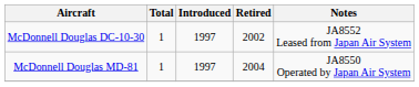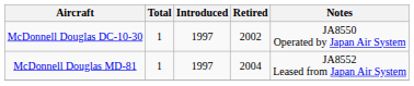 <table class="wikitable" style="margin:0.5em auto; text-align:center">
 <tr>
 <th>Aircraft</th>
 <th>Total</th>
 <th>Introduced</th>
 <th>Retired</th>
 <th>Notes</th>
 </tr>
 <tr>
 <td><a href='#'>McDonnell Douglas DC-10-30</a></td>
 <td>1</td>
 <td>1997</td>
 <td>2002</td>
-<td>JA8552 <br>Leased from <a href='#'>Japan Air System</a></td>
+<td>JA8550 <br>Operated by <a href='#'>Japan Air System</a></td>
 </tr>
 <tr>
 <td><a href='#'>McDonnell Douglas MD-81</a></td>
 <td>1</td>
 <td>1997</td>
 <td>2004</td>
-<td>JA8550 <br>Operated by <a href='#'>Japan Air System</a></td>
+<td>JA8552 <br>Leased from <a href='#'>Japan Air System</a></td>
 </tr>
 <tr>
 </tr>
 </table>
